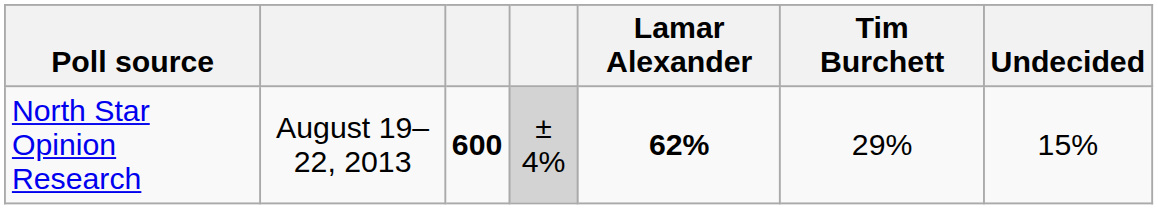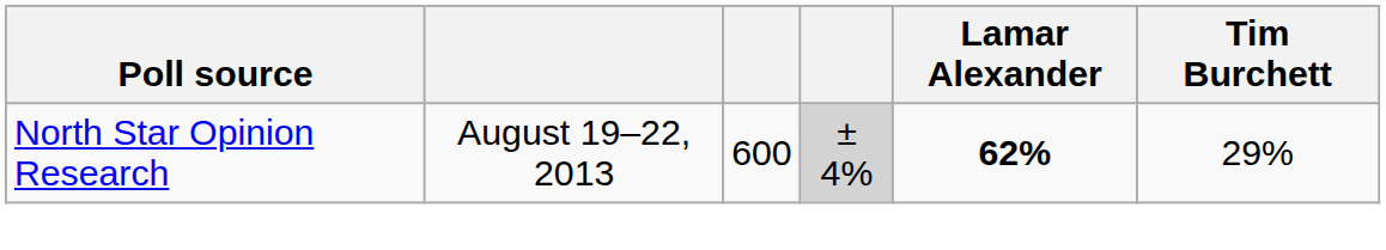 <table class="wikitable" style="text-align:center">
 <tr valign= bottom>
 <th>Poll source</th>
 <th></th>
 <th></th>
 <th></th>
 <th style="width:100px;">Lamar<br>Alexander</th>
 <th style="width:100px;">Tim<br>Burchett</th>
-<th>Undecided</th>
 </tr>
 <tr>
 <td align=left><a href='#'>North Star Opinion Research</a></td>
 <td>August 19–22, 2013</td>
-<td><strong>600</strong></td>
+<td>600</td>
 <td style="background: lightgrey;">± 4%</td>
 <td><strong>62%</strong></td>
 <td>29%</td>
-<td>15%</td>
 </tr>
 </table>
